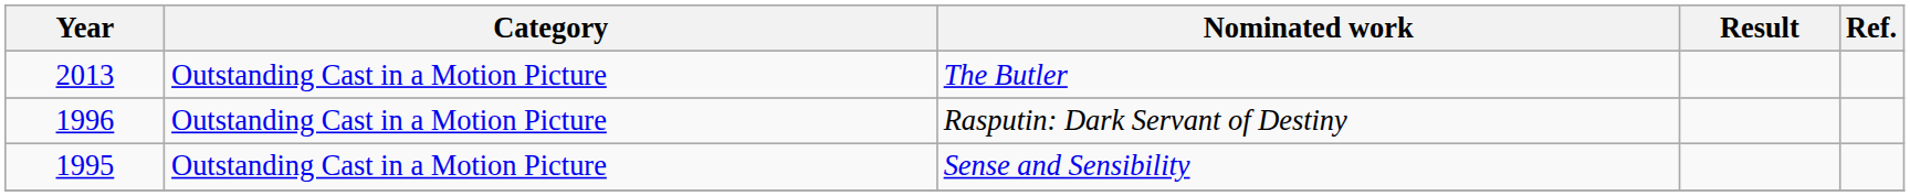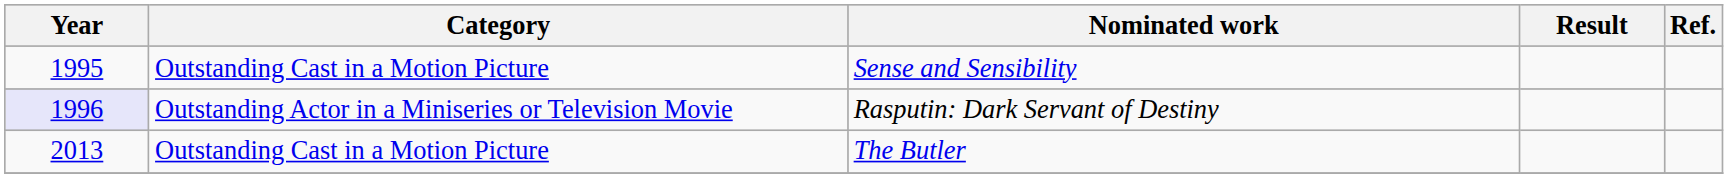 <table class=wikitable>
 <tr>
 <th scope="col" style="width:5em;">Year</th>
 <th scope="col" style="width:26em;">Category</th>
 <th scope="col" style="width:25em;">Nominated work</th>
 <th scope="col" style="width:5em;">Result</th>
 <th>Ref.</th>
 </tr>
 <tr>
+<td style="text-align:center;"><a href='#'>1995</a></td>
+<td><a href='#'>Outstanding Cast in a Motion Picture</a></td>
+<td><em><a href='#'>Sense and Sensibility</a></em></td>
+<td></td>
+<td></td>
+</tr>
+<tr>
+<td style="background: lavender; text-align:center;"><a href='#'>1996</a></td>
+<td><a href='#'>Outstanding Actor in a Miniseries or Television Movie</a></td>
+<td><em>Rasputin: Dark Servant of Destiny</em></td>
+<td></td>
+<td></td>
+</tr>
+<tr>
 <td style="text-align:center;"><a href='#'>2013</a></td>
 <td><a href='#'>Outstanding Cast in a Motion Picture</a></td>
 <td><em><a href='#'>The Butler</a></em></td>
 <td></td>
 <td></td>
 </tr>
 <tr>
-<td style="text-align:center;"><a href='#'>1996</a></td>
-<td><a href='#'>Outstanding Cast in a Motion Picture</a></td>
-<td><em>Rasputin: Dark Servant of Destiny</em></td>
-<td></td>
-<td></td>
-</tr>
-<tr>
-<td style="text-align:center;"><a href='#'>1995</a></td>
-<td><a href='#'>Outstanding Cast in a Motion Picture</a></td>
-<td><em><a href='#'>Sense and Sensibility</a></em></td>
-<td></td>
-<td></td>
-</tr>
-<tr>
 </tr>
 </table>
